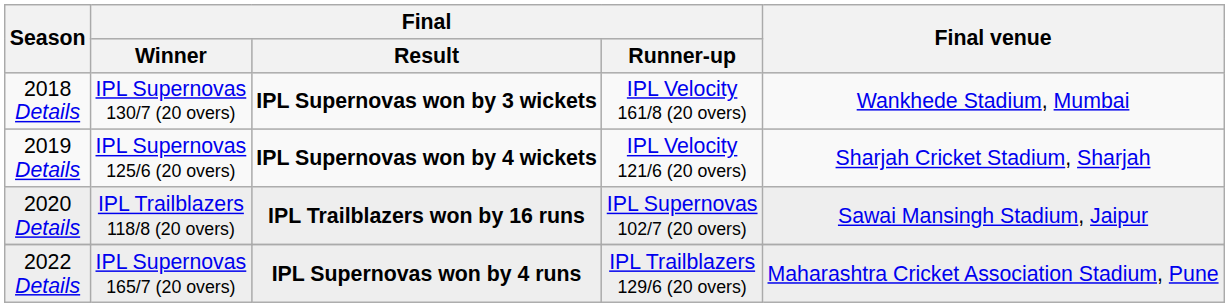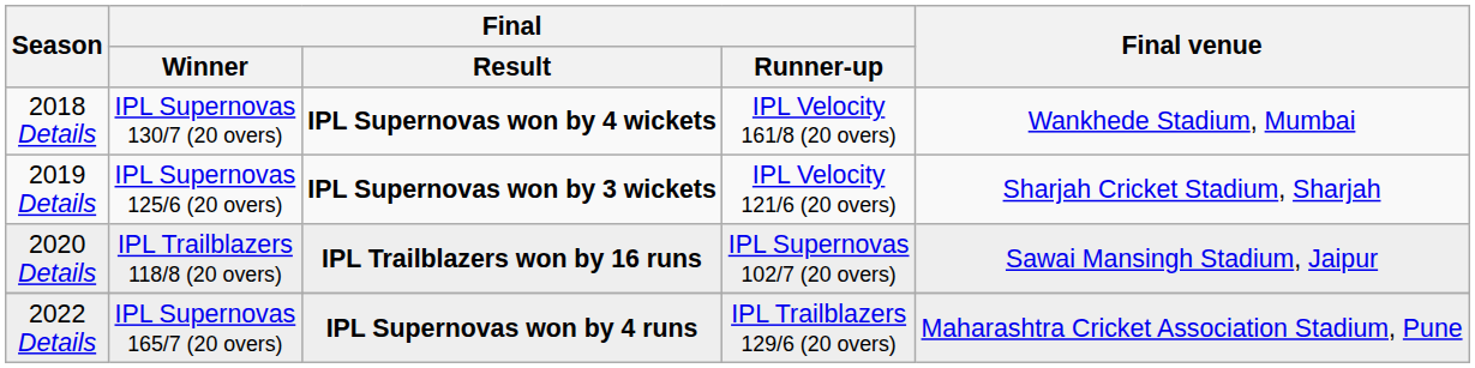 <table class="wikitable" style="font-size:90%; text-align: center;">
 <tr>
 <th rowspan="2">Season</th>
 <th colspan=3>Final</th>
 <th rowspan="2">Final venue</th>
 </tr>
 <tr>
 <th>Winner</th>
 <th>Result</th>
 <th>Runner-up</th>
 </tr>
 <tr>
 <td>2018<br><em><a href='#'>Details</a></em></td>
 <td><a href='#'>IPL Supernovas</a><br><small>130/7 (20 overs)</small></td>
-<td><strong>IPL Supernovas won by 3 wickets</strong></td>
+<td><strong>IPL Supernovas won by 4 wickets</strong></td>
 <td><a href='#'>IPL Velocity</a><br><small>161/8 (20 overs)</small></td>
 <td><a href='#'>Wankhede Stadium</a>, <a href='#'>Mumbai</a></td>
 </tr>
 <tr>
 <td>2019<br><em><a href='#'>Details</a></em></td>
 <td><a href='#'>IPL Supernovas</a><br><small>125/6 (20 overs)</small></td>
-<td><strong>IPL Supernovas won by 4 wickets</strong></td>
+<td><strong>IPL Supernovas won by 3 wickets</strong></td>
 <td><a href='#'>IPL Velocity</a><br><small>121/6 (20 overs)</small></td>
 <td><a href='#'>Sharjah Cricket Stadium</a>, <a href='#'>Sharjah</a></td>
 </tr>
 <tr style="background:#eee;">
 <td>2020<br><em><a href='#'>Details</a></em></td>
 <td><a href='#'>IPL Trailblazers</a><br><small>118/8 (20 overs)</small></td>
 <td><strong>IPL Trailblazers won by 16 runs</strong></td>
 <td><a href='#'>IPL Supernovas</a><br><small>102/7 (20 overs)</small></td>
 <td><a href='#'>Sawai Mansingh Stadium</a>, <a href='#'>Jaipur</a></td>
 </tr>
 <tr>
 </tr>
 <tr style="background:#eee;">
 <td>2022<br><em><a href='#'>Details</a></em></td>
 <td><a href='#'>IPL Supernovas</a><br><small>165/7 (20 overs)</small></td>
 <td><strong>IPL Supernovas won by 4 runs</strong></td>
 <td><a href='#'>IPL Trailblazers</a><br><small>129/6 (20 overs)</small></td>
 <td><a href='#'>Maharashtra Cricket Association Stadium</a>, <a href='#'>Pune</a></td>
 </tr>
 </table>
